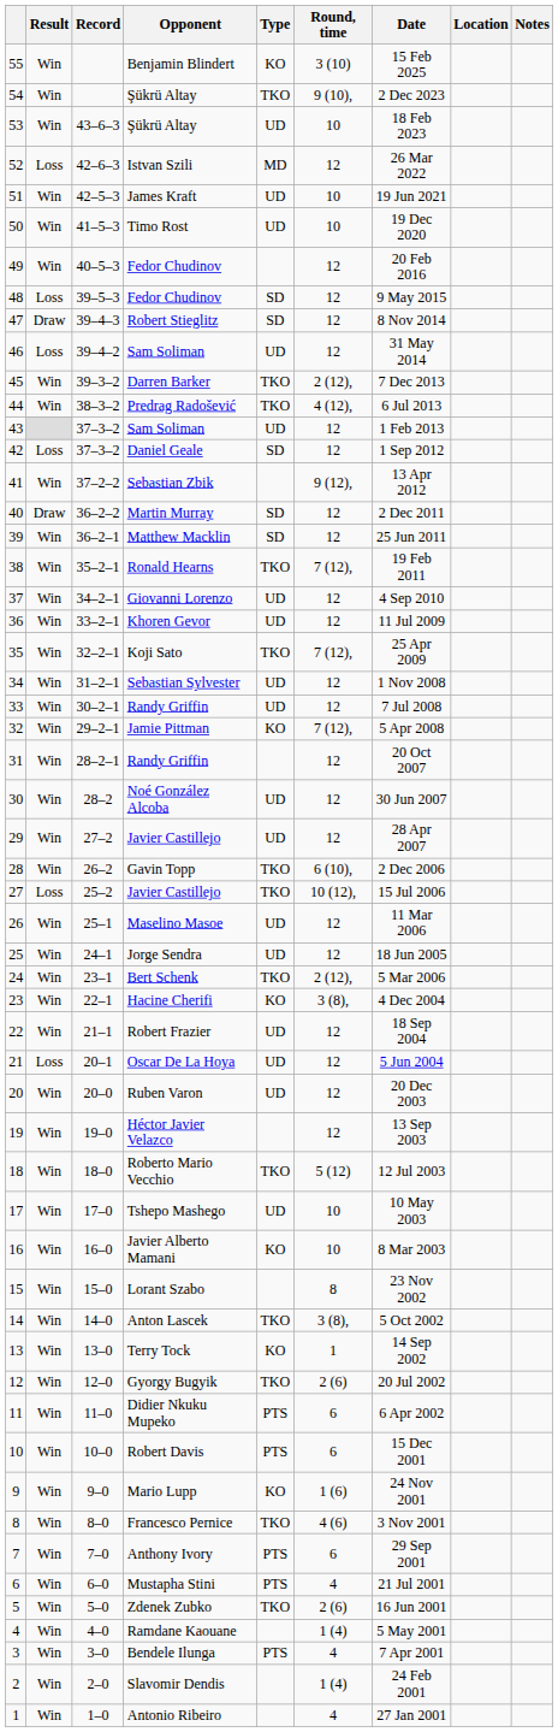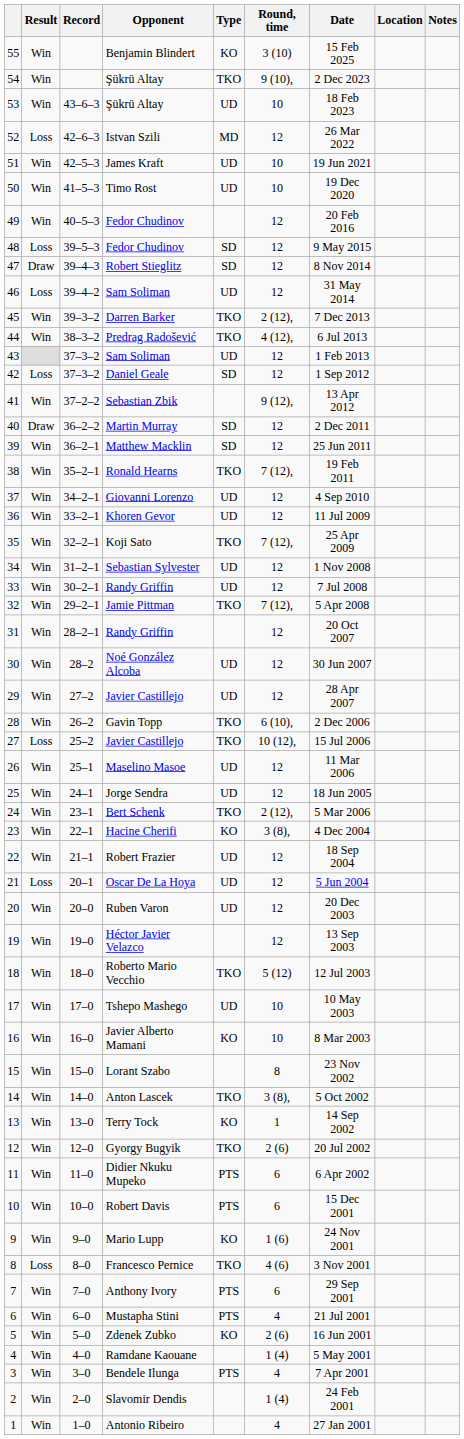 <table class="wikitable" style="text-align:center">
 <tr>
 <th></th>
 <th>Result</th>
 <th>Record</th>
 <th>Opponent</th>
 <th>Type</th>
 <th>Round, time</th>
 <th>Date</th>
 <th>Location</th>
 <th>Notes</th>
 </tr>
 <tr>
 <td>55</td>
 <td>Win</td>
 <td></td>
 <td style="text-align:left;">Benjamin Blindert</td>
 <td>KO</td>
 <td>3 (10)</td>
 <td>15 Feb 2025</td>
 <td style="text-align:left;"></td>
 <td></td>
 </tr>
 <tr>
 <td>54</td>
 <td>Win</td>
 <td></td>
 <td style="text-align:left;">Şükrü Altay</td>
 <td>TKO</td>
 <td>9 (10), </td>
 <td>2 Dec 2023</td>
 <td style="text-align:left;"></td>
 <td></td>
 </tr>
 <tr>
 <td>53</td>
 <td>Win</td>
 <td>43–6–3 </td>
 <td style="text-align:left;">Şükrü Altay</td>
 <td>UD</td>
 <td>10</td>
 <td>18 Feb 2023</td>
 <td style="text-align:left;"></td>
 <td></td>
 </tr>
 <tr>
 <td>52</td>
 <td>Loss</td>
 <td>42–6–3 </td>
 <td style="text-align:left;">Istvan Szili</td>
 <td>MD</td>
 <td>12</td>
 <td>26 Mar 2022</td>
 <td style="text-align:left;"></td>
 <td style="text-align:left;"></td>
 </tr>
 <tr>
 <td>51</td>
 <td>Win</td>
 <td>42–5–3 </td>
 <td style="text-align:left;">James Kraft</td>
 <td>UD</td>
 <td>10</td>
 <td>19 Jun 2021</td>
 <td style="text-align:left;"></td>
 <td></td>
 </tr>
 <tr>
 <td>50</td>
 <td>Win</td>
 <td>41–5–3 </td>
 <td style="text-align:left;">Timo Rost</td>
 <td>UD</td>
 <td>10</td>
 <td>19 Dec 2020</td>
 <td style="text-align:left;"></td>
 <td></td>
 </tr>
 <tr>
 <td>49</td>
 <td>Win</td>
 <td>40–5–3 </td>
 <td style="text-align:left;"><a href='#'>Fedor Chudinov</a></td>
 <td></td>
 <td>12</td>
 <td>20 Feb 2016</td>
 <td style="text-align:left;"></td>
 <td style="text-align:left;"></td>
 </tr>
 <tr>
 <td>48</td>
 <td>Loss</td>
 <td>39–5–3 </td>
 <td style="text-align:left;"><a href='#'>Fedor Chudinov</a></td>
 <td>SD</td>
 <td>12</td>
 <td>9 May 2015</td>
 <td style="text-align:left;"></td>
 <td style="text-align:left;"></td>
 </tr>
 <tr>
 <td>47</td>
 <td>Draw</td>
 <td>39–4–3 </td>
 <td style="text-align:left;"><a href='#'>Robert Stieglitz</a></td>
 <td>SD</td>
 <td>12</td>
 <td>8 Nov 2014</td>
 <td style="text-align:left;"></td>
 <td></td>
 </tr>
 <tr>
 <td>46</td>
 <td>Loss</td>
 <td>39–4–2 </td>
 <td style="text-align:left;"><a href='#'>Sam Soliman</a></td>
 <td>UD</td>
 <td>12</td>
 <td>31 May 2014</td>
 <td style="text-align:left;"></td>
 <td style="text-align:left;"></td>
 </tr>
 <tr>
 <td>45</td>
 <td>Win</td>
 <td>39–3–2 </td>
 <td style="text-align:left;"><a href='#'>Darren Barker</a></td>
 <td>TKO</td>
 <td>2 (12), </td>
 <td>7 Dec 2013</td>
 <td style="text-align:left;"></td>
 <td style="text-align:left;"></td>
 </tr>
 <tr>
 <td>44</td>
 <td>Win</td>
 <td>38–3–2 </td>
 <td style="text-align:left;"><a href='#'>Predrag Radošević</a></td>
 <td>TKO</td>
 <td>4 (12), </td>
 <td>6 Jul 2013</td>
 <td style="text-align:left;"></td>
 <td></td>
 </tr>
 <tr>
 <td>43</td>
 <td style="background: #DDD"></td>
 <td>37–3–2 </td>
 <td style="text-align:left;"><a href='#'>Sam Soliman</a></td>
 <td>UD</td>
 <td>12</td>
 <td>1 Feb 2013</td>
 <td style="text-align:left;"></td>
 <td style="text-align:left;"></td>
 </tr>
 <tr>
 <td>42</td>
 <td>Loss</td>
 <td>37–3–2</td>
 <td style="text-align:left;"><a href='#'>Daniel Geale</a></td>
 <td>SD</td>
 <td>12</td>
 <td>1 Sep 2012</td>
 <td style="text-align:left;"></td>
 <td style="text-align:left;"></td>
 </tr>
 <tr>
 <td>41</td>
 <td>Win</td>
 <td>37–2–2</td>
 <td style="text-align:left;"><a href='#'>Sebastian Zbik</a></td>
 <td></td>
 <td>9 (12), </td>
 <td>13 Apr 2012</td>
 <td style="text-align:left;"></td>
 <td style="text-align:left;"></td>
 </tr>
 <tr>
 <td>40</td>
 <td>Draw</td>
 <td>36–2–2</td>
 <td style="text-align:left;"><a href='#'>Martin Murray</a></td>
 <td>SD</td>
 <td>12</td>
 <td>2 Dec 2011</td>
 <td style="text-align:left;"></td>
 <td style="text-align:left;"></td>
 </tr>
 <tr>
 <td>39</td>
 <td>Win</td>
 <td>36–2–1</td>
 <td style="text-align:left;"><a href='#'>Matthew Macklin</a></td>
 <td>SD</td>
 <td>12</td>
 <td>25 Jun 2011</td>
 <td style="text-align:left;"></td>
 <td style="text-align:left;"></td>
 </tr>
 <tr>
 <td>38</td>
 <td>Win</td>
 <td>35–2–1</td>
 <td style="text-align:left;"><a href='#'>Ronald Hearns</a></td>
 <td>TKO</td>
 <td>7 (12), </td>
 <td>19 Feb 2011</td>
 <td style="text-align:left;"></td>
 <td style="text-align:left;"></td>
 </tr>
 <tr>
 <td>37</td>
 <td>Win</td>
 <td>34–2–1</td>
 <td style="text-align:left;"><a href='#'>Giovanni Lorenzo</a></td>
 <td>UD</td>
 <td>12</td>
 <td>4 Sep 2010</td>
 <td style="text-align:left;"></td>
 <td style="text-align:left;"></td>
 </tr>
 <tr>
 <td>36</td>
 <td>Win</td>
 <td>33–2–1</td>
 <td style="text-align:left;"><a href='#'>Khoren Gevor</a></td>
 <td>UD</td>
 <td>12</td>
 <td>11 Jul 2009</td>
 <td style="text-align:left;"></td>
 <td style="text-align:left;"></td>
 </tr>
 <tr>
 <td>35</td>
 <td>Win</td>
 <td>32–2–1</td>
 <td style="text-align:left;">Koji Sato</td>
 <td>TKO</td>
 <td>7 (12), </td>
 <td>25 Apr 2009</td>
 <td style="text-align:left;"></td>
 <td style="text-align:left;"></td>
 </tr>
 <tr>
 <td>34</td>
 <td>Win</td>
 <td>31–2–1</td>
 <td style="text-align:left;"><a href='#'>Sebastian Sylvester</a></td>
 <td>UD</td>
 <td>12</td>
 <td>1 Nov 2008</td>
 <td style="text-align:left;"></td>
 <td style="text-align:left;"></td>
 </tr>
 <tr>
 <td>33</td>
 <td>Win</td>
 <td>30–2–1</td>
 <td style="text-align:left;"><a href='#'>Randy Griffin</a></td>
 <td>UD</td>
 <td>12</td>
 <td>7 Jul 2008</td>
 <td style="text-align:left;"></td>
 <td style="text-align:left;"></td>
 </tr>
 <tr>
 <td>32</td>
 <td>Win</td>
 <td>29–2–1</td>
 <td style="text-align:left;"><a href='#'>Jamie Pittman</a></td>
-<td>KO</td>
+<td>TKO</td>
 <td>7 (12), </td>
 <td>5 Apr 2008</td>
 <td style="text-align:left;"></td>
 <td style="text-align:left;"></td>
 </tr>
 <tr>
 <td>31</td>
 <td>Win</td>
 <td>28–2–1</td>
 <td style="text-align:left;"><a href='#'>Randy Griffin</a></td>
 <td></td>
 <td>12</td>
 <td>20 Oct 2007</td>
 <td style="text-align:left;"></td>
 <td style="text-align:left;"></td>
 </tr>
 <tr>
 <td>30</td>
 <td>Win</td>
 <td>28–2</td>
 <td style="text-align:left;"><a href='#'>Noé González Alcoba</a></td>
 <td>UD</td>
 <td>12</td>
 <td>30 Jun 2007</td>
 <td style="text-align:left;"></td>
 <td style="text-align:left;"></td>
 </tr>
 <tr>
 <td>29</td>
 <td>Win</td>
 <td>27–2</td>
 <td style="text-align:left;"><a href='#'>Javier Castillejo</a></td>
 <td>UD</td>
 <td>12</td>
 <td>28 Apr 2007</td>
 <td style="text-align:left;"></td>
 <td style="text-align:left;"></td>
 </tr>
 <tr>
 <td>28</td>
 <td>Win</td>
 <td>26–2</td>
 <td style="text-align:left;">Gavin Topp</td>
 <td>TKO</td>
 <td>6 (10), </td>
 <td>2 Dec 2006</td>
 <td style="text-align:left;"></td>
 <td></td>
 </tr>
 <tr>
 <td>27</td>
 <td>Loss</td>
 <td>25–2</td>
 <td style="text-align:left;"><a href='#'>Javier Castillejo</a></td>
 <td>TKO</td>
 <td>10 (12), </td>
 <td>15 Jul 2006</td>
 <td style="text-align:left;"></td>
 <td style="text-align:left;"></td>
 </tr>
 <tr>
 <td>26</td>
 <td>Win</td>
 <td>25–1</td>
 <td style="text-align:left;"><a href='#'>Maselino Masoe</a></td>
 <td>UD</td>
 <td>12</td>
 <td>11 Mar 2006</td>
 <td style="text-align:left;"></td>
 <td style="text-align:left;"></td>
 </tr>
 <tr>
 <td>25</td>
 <td>Win</td>
 <td>24–1</td>
 <td style="text-align:left;">Jorge Sendra</td>
 <td>UD</td>
 <td>12</td>
 <td>18 Jun 2005</td>
 <td style="text-align:left;"></td>
 <td style="text-align:left;"></td>
 </tr>
 <tr>
 <td>24</td>
 <td>Win</td>
 <td>23–1</td>
 <td style="text-align:left;"><a href='#'>Bert Schenk</a></td>
 <td>TKO</td>
 <td>2 (12), </td>
 <td>5 Mar 2006</td>
 <td style="text-align:left;"></td>
 <td style="text-align:left;"></td>
 </tr>
 <tr>
 <td>23</td>
 <td>Win</td>
 <td>22–1</td>
 <td style="text-align:left;"><a href='#'>Hacine Cherifi</a></td>
 <td>KO</td>
 <td>3 (8), </td>
 <td>4 Dec 2004</td>
 <td style="text-align:left;"></td>
 <td></td>
 </tr>
 <tr>
 <td>22</td>
 <td>Win</td>
 <td>21–1</td>
 <td style="text-align:left;">Robert Frazier</td>
 <td>UD</td>
 <td>12</td>
 <td>18 Sep 2004</td>
 <td style="text-align:left;"></td>
 <td style="text-align:left;"></td>
 </tr>
 <tr>
 <td>21</td>
 <td>Loss</td>
 <td>20–1</td>
 <td style="text-align:left;"><a href='#'>Oscar De La Hoya</a></td>
 <td>UD</td>
 <td>12</td>
 <td><a href='#'>5 Jun 2004</a></td>
 <td style="text-align:left;"></td>
 <td style="text-align:left;"></td>
 </tr>
 <tr>
 <td>20</td>
 <td>Win</td>
 <td>20–0</td>
 <td style="text-align:left;">Ruben Varon</td>
 <td>UD</td>
 <td>12</td>
 <td>20 Dec 2003</td>
 <td style="text-align:left;"></td>
 <td style="text-align:left;"></td>
 </tr>
 <tr>
 <td>19</td>
 <td>Win</td>
 <td>19–0</td>
 <td style="text-align:left;"><a href='#'>Héctor Javier Velazco</a></td>
 <td></td>
 <td>12</td>
 <td>13 Sep 2003</td>
 <td style="text-align:left;"></td>
 <td style="text-align:left;"></td>
 </tr>
 <tr>
 <td>18</td>
 <td>Win</td>
 <td>18–0</td>
 <td style="text-align:left;">Roberto Mario Vecchio</td>
 <td>TKO</td>
 <td>5 (12)</td>
 <td>12 Jul 2003</td>
 <td style="text-align:left;"></td>
 <td style="text-align:left;"></td>
 </tr>
 <tr>
 <td>17</td>
 <td>Win</td>
 <td>17–0</td>
 <td style="text-align:left;">Tshepo Mashego</td>
 <td>UD</td>
 <td>10</td>
 <td>10 May 2003</td>
 <td style="text-align:left;"></td>
 <td style="text-align:left;"></td>
 </tr>
 <tr>
 <td>16</td>
 <td>Win</td>
 <td>16–0</td>
 <td style="text-align:left;">Javier Alberto Mamani</td>
 <td>KO</td>
 <td>10</td>
 <td>8 Mar 2003</td>
 <td style="text-align:left;"></td>
 <td style="text-align:left;"></td>
 </tr>
 <tr>
 <td>15</td>
 <td>Win</td>
 <td>15–0</td>
 <td style="text-align:left;">Lorant Szabo</td>
 <td></td>
 <td>8</td>
 <td>23 Nov 2002</td>
 <td style="text-align:left;"></td>
 <td></td>
 </tr>
 <tr>
 <td>14</td>
 <td>Win</td>
 <td>14–0</td>
 <td style="text-align:left;">Anton Lascek</td>
 <td>TKO</td>
 <td>3 (8), </td>
 <td>5 Oct 2002</td>
 <td style="text-align:left;"></td>
 <td></td>
 </tr>
 <tr>
 <td>13</td>
 <td>Win</td>
 <td>13–0</td>
 <td style="text-align:left;">Terry Tock</td>
 <td>KO</td>
 <td>1</td>
 <td>14 Sep 2002</td>
 <td style="text-align:left;"></td>
 <td></td>
 </tr>
 <tr>
 <td>12</td>
 <td>Win</td>
 <td>12–0</td>
 <td style="text-align:left;">Gyorgy Bugyik</td>
 <td>TKO</td>
 <td>2 (6)</td>
 <td>20 Jul 2002</td>
 <td style="text-align:left;"></td>
 <td></td>
 </tr>
 <tr>
 <td>11</td>
 <td>Win</td>
 <td>11–0</td>
 <td style="text-align:left;">Didier Nkuku Mupeko</td>
 <td>PTS</td>
 <td>6</td>
 <td>6 Apr 2002</td>
 <td style="text-align:left;"></td>
 <td></td>
 </tr>
 <tr>
 <td>10</td>
 <td>Win</td>
 <td>10–0</td>
 <td style="text-align:left;">Robert Davis</td>
 <td>PTS</td>
 <td>6</td>
 <td>15 Dec 2001</td>
 <td style="text-align:left;"></td>
 <td></td>
 </tr>
 <tr>
 <td>9</td>
 <td>Win</td>
 <td>9–0</td>
 <td style="text-align:left;">Mario Lupp</td>
 <td>KO</td>
 <td>1 (6)</td>
 <td>24 Nov 2001</td>
 <td style="text-align:left;"></td>
 <td></td>
 </tr>
 <tr>
 <td>8</td>
-<td>Win</td>
+<td>Loss</td>
 <td>8–0</td>
 <td style="text-align:left;">Francesco Pernice</td>
 <td>TKO</td>
 <td>4 (6)</td>
 <td>3 Nov 2001</td>
 <td style="text-align:left;"></td>
 <td></td>
 </tr>
 <tr>
 <td>7</td>
 <td>Win</td>
 <td>7–0</td>
 <td style="text-align:left;">Anthony Ivory</td>
 <td>PTS</td>
 <td>6</td>
 <td>29 Sep 2001</td>
 <td style="text-align:left;"></td>
 <td></td>
 </tr>
 <tr>
 <td>6</td>
 <td>Win</td>
 <td>6–0</td>
 <td style="text-align:left;">Mustapha Stini</td>
 <td>PTS</td>
 <td>4</td>
 <td>21 Jul 2001</td>
 <td style="text-align:left;"></td>
 <td></td>
 </tr>
 <tr>
 <td>5</td>
 <td>Win</td>
 <td>5–0</td>
 <td style="text-align:left;">Zdenek Zubko</td>
-<td>TKO</td>
+<td>KO</td>
 <td>2 (6)</td>
 <td>16 Jun 2001</td>
 <td style="text-align:left;"></td>
 <td></td>
 </tr>
 <tr>
 <td>4</td>
 <td>Win</td>
 <td>4–0</td>
 <td style="text-align:left;">Ramdane Kaouane</td>
 <td></td>
 <td>1 (4)</td>
 <td>5 May 2001</td>
 <td style="text-align:left;"></td>
 <td></td>
 </tr>
 <tr>
 <td>3</td>
 <td>Win</td>
 <td>3–0</td>
 <td style="text-align:left;">Bendele Ilunga</td>
 <td>PTS</td>
 <td>4</td>
 <td>7 Apr 2001</td>
 <td style="text-align:left;"></td>
 <td></td>
 </tr>
 <tr>
 <td>2</td>
 <td>Win</td>
 <td>2–0</td>
 <td style="text-align:left;">Slavomir Dendis</td>
 <td></td>
 <td>1 (4)</td>
 <td>24 Feb 2001</td>
 <td style="text-align:left;"></td>
 <td></td>
 </tr>
 <tr>
 <td>1</td>
 <td>Win</td>
 <td>1–0</td>
 <td style="text-align:left;">Antonio Ribeiro</td>
 <td></td>
 <td>4</td>
 <td>27 Jan 2001</td>
 <td style="text-align:left;"></td>
 <td></td>
 </tr>
 </table>
